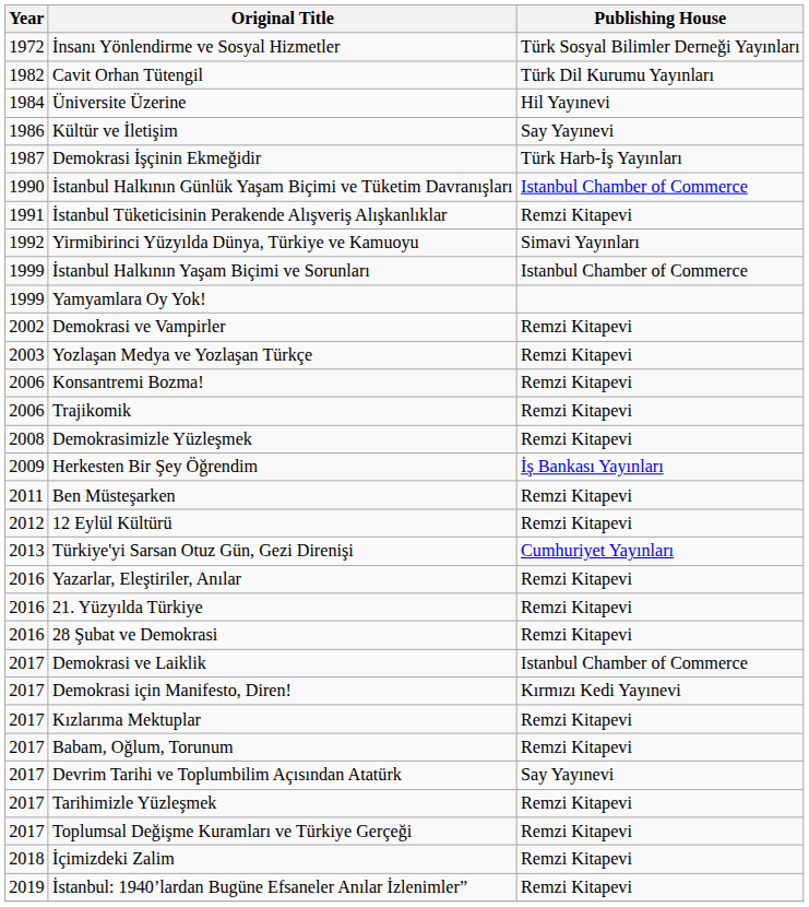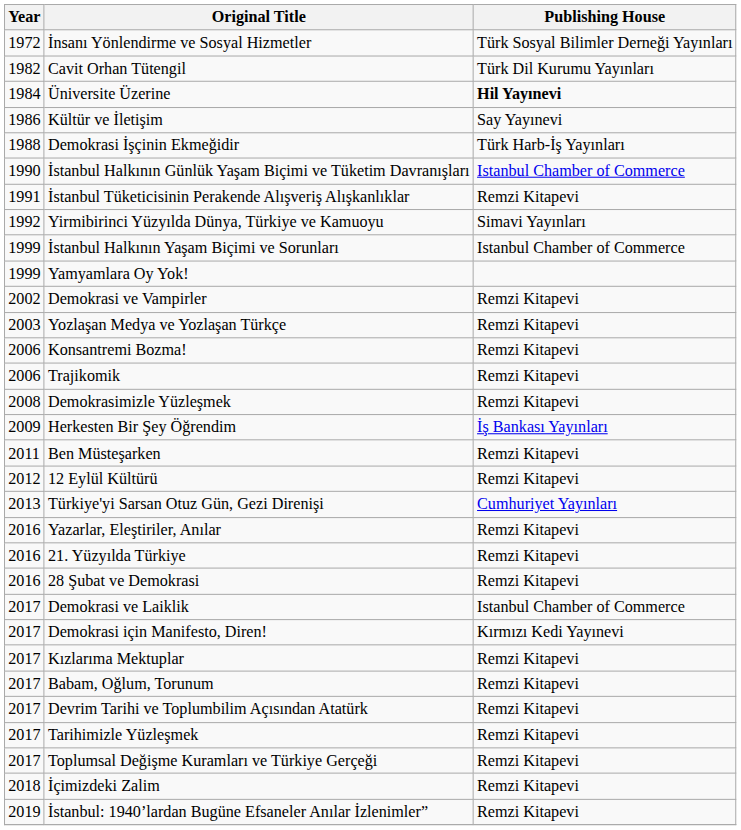 <table class="wikitable">
 <tr>
 <th>Year</th>
 <th>Original Title</th>
 <th>Publishing House</th>
 </tr>
 <tr>
 <td>1972</td>
 <td>İnsanı Yönlendirme ve Sosyal Hizmetler</td>
 <td>Türk Sosyal Bilimler Derneği Yayınları</td>
 </tr>
 <tr>
 <td>1982</td>
 <td>Cavit Orhan Tütengil</td>
 <td>Türk Dil Kurumu Yayınları</td>
 </tr>
 <tr>
 <td>1984</td>
 <td>Üniversite Üzerine</td>
-<td>Hil Yayınevi</td>
+<td><strong>Hil Yayınevi</strong></td>
 </tr>
 <tr>
 <td>1986</td>
 <td>Kültür ve İletişim</td>
 <td>Say Yayınevi</td>
 </tr>
 <tr>
-<td>1987</td>
+<td>1988</td>
 <td>Demokrasi İşçinin Ekmeğidir</td>
 <td>Türk Harb-İş Yayınları</td>
 </tr>
 <tr>
 <td>1990</td>
 <td>İstanbul Halkının Günlük Yaşam Biçimi ve Tüketim Davranışları</td>
 <td><a href='#'>Istanbul Chamber of Commerce</a></td>
 </tr>
 <tr>
 <td>1991</td>
 <td>İstanbul Tüketicisinin Perakende Alışveriş Alışkanlıklar</td>
 <td>Remzi Kitapevi</td>
 </tr>
 <tr>
 <td>1992</td>
 <td>Yirmibirinci Yüzyılda Dünya, Türkiye ve Kamuoyu</td>
 <td>Simavi Yayınları</td>
 </tr>
 <tr>
 <td>1999</td>
 <td>İstanbul Halkının Yaşam Biçimi ve Sorunları</td>
 <td>Istanbul Chamber of Commerce</td>
 </tr>
 <tr>
 <td>1999</td>
 <td>Yamyamlara Oy Yok!</td>
 <td></td>
 </tr>
 <tr>
 <td>2002</td>
 <td>Demokrasi ve Vampirler</td>
 <td>Remzi Kitapevi</td>
 </tr>
 <tr>
 <td>2003</td>
 <td>Yozlaşan Medya ve Yozlaşan Türkçe</td>
 <td>Remzi Kitapevi</td>
 </tr>
 <tr>
 <td>2006</td>
 <td>Konsantremi Bozma!</td>
 <td>Remzi Kitapevi</td>
 </tr>
 <tr>
 <td>2006</td>
 <td>Trajikomik</td>
 <td>Remzi Kitapevi</td>
 </tr>
 <tr>
 <td>2008</td>
 <td>Demokrasimizle Yüzleşmek</td>
 <td>Remzi Kitapevi</td>
 </tr>
 <tr>
 <td>2009</td>
 <td>Herkesten Bir Şey Öğrendim</td>
 <td><a href='#'>İş Bankası Yayınları</a></td>
 </tr>
 <tr>
 <td>2011</td>
 <td>Ben Müsteşarken</td>
 <td>Remzi Kitapevi</td>
 </tr>
 <tr>
 <td>2012</td>
 <td>12 Eylül Kültürü</td>
 <td>Remzi Kitapevi</td>
 </tr>
 <tr>
 <td>2013</td>
 <td>Türkiye'yi Sarsan Otuz Gün, Gezi Direnişi</td>
 <td><a href='#'>Cumhuriyet Yayınları</a></td>
 </tr>
 <tr>
 <td>2016</td>
 <td>Yazarlar, Eleştiriler, Anılar</td>
 <td>Remzi Kitapevi</td>
 </tr>
 <tr>
 <td>2016</td>
 <td>21. Yüzyılda Türkiye</td>
 <td>Remzi Kitapevi</td>
 </tr>
 <tr>
 <td>2016</td>
 <td>28 Şubat ve Demokrasi</td>
 <td>Remzi Kitapevi</td>
 </tr>
 <tr>
 <td>2017</td>
 <td>Demokrasi ve Laiklik</td>
 <td>Istanbul Chamber of Commerce</td>
 </tr>
 <tr>
 <td>2017</td>
 <td>Demokrasi için Manifesto, Diren!</td>
 <td>Kırmızı Kedi Yayınevi</td>
 </tr>
 <tr>
 <td>2017</td>
 <td>Kızlarıma Mektuplar</td>
 <td>Remzi Kitapevi</td>
 </tr>
 <tr>
 <td>2017</td>
 <td>Babam, Oğlum, Torunum</td>
 <td>Remzi Kitapevi</td>
 </tr>
 <tr>
 <td>2017</td>
 <td>Devrim Tarihi ve Toplumbilim Açısından Atatürk</td>
-<td>Say Yayınevi</td>
+<td>Remzi Kitapevi</td>
 </tr>
 <tr>
 <td>2017</td>
 <td>Tarihimizle Yüzleşmek</td>
 <td>Remzi Kitapevi</td>
 </tr>
 <tr>
 <td>2017</td>
 <td>Toplumsal Değişme Kuramları ve Türkiye Gerçeği</td>
 <td>Remzi Kitapevi</td>
 </tr>
 <tr>
 <td>2018</td>
 <td>İçimizdeki Zalim</td>
 <td>Remzi Kitapevi</td>
 </tr>
 <tr>
 <td>2019</td>
 <td>İstanbul: 1940’lardan Bugüne Efsaneler Anılar İzlenimler”</td>
 <td>Remzi Kitapevi</td>
 </tr>
 <tr>
 </tr>
 </table>
